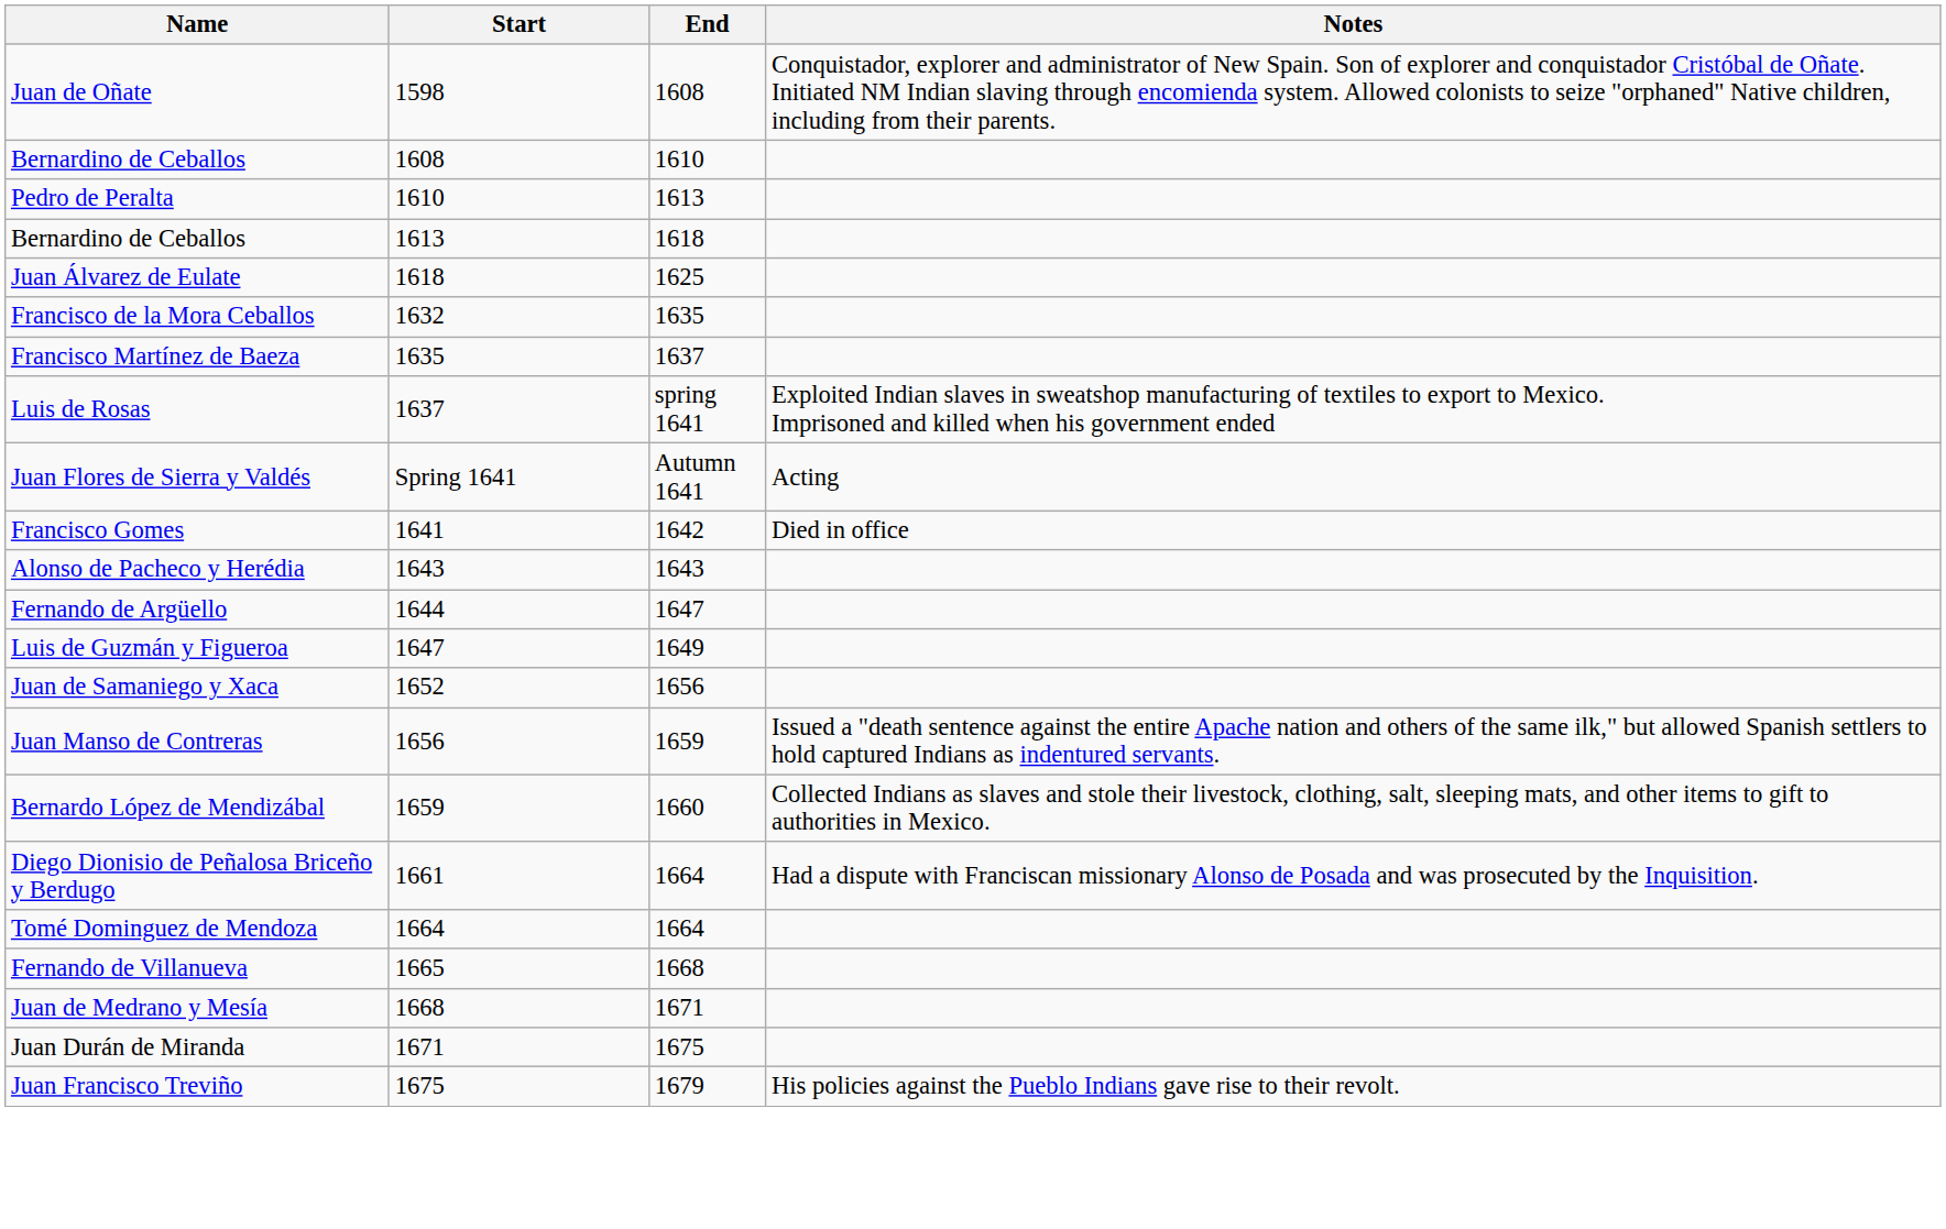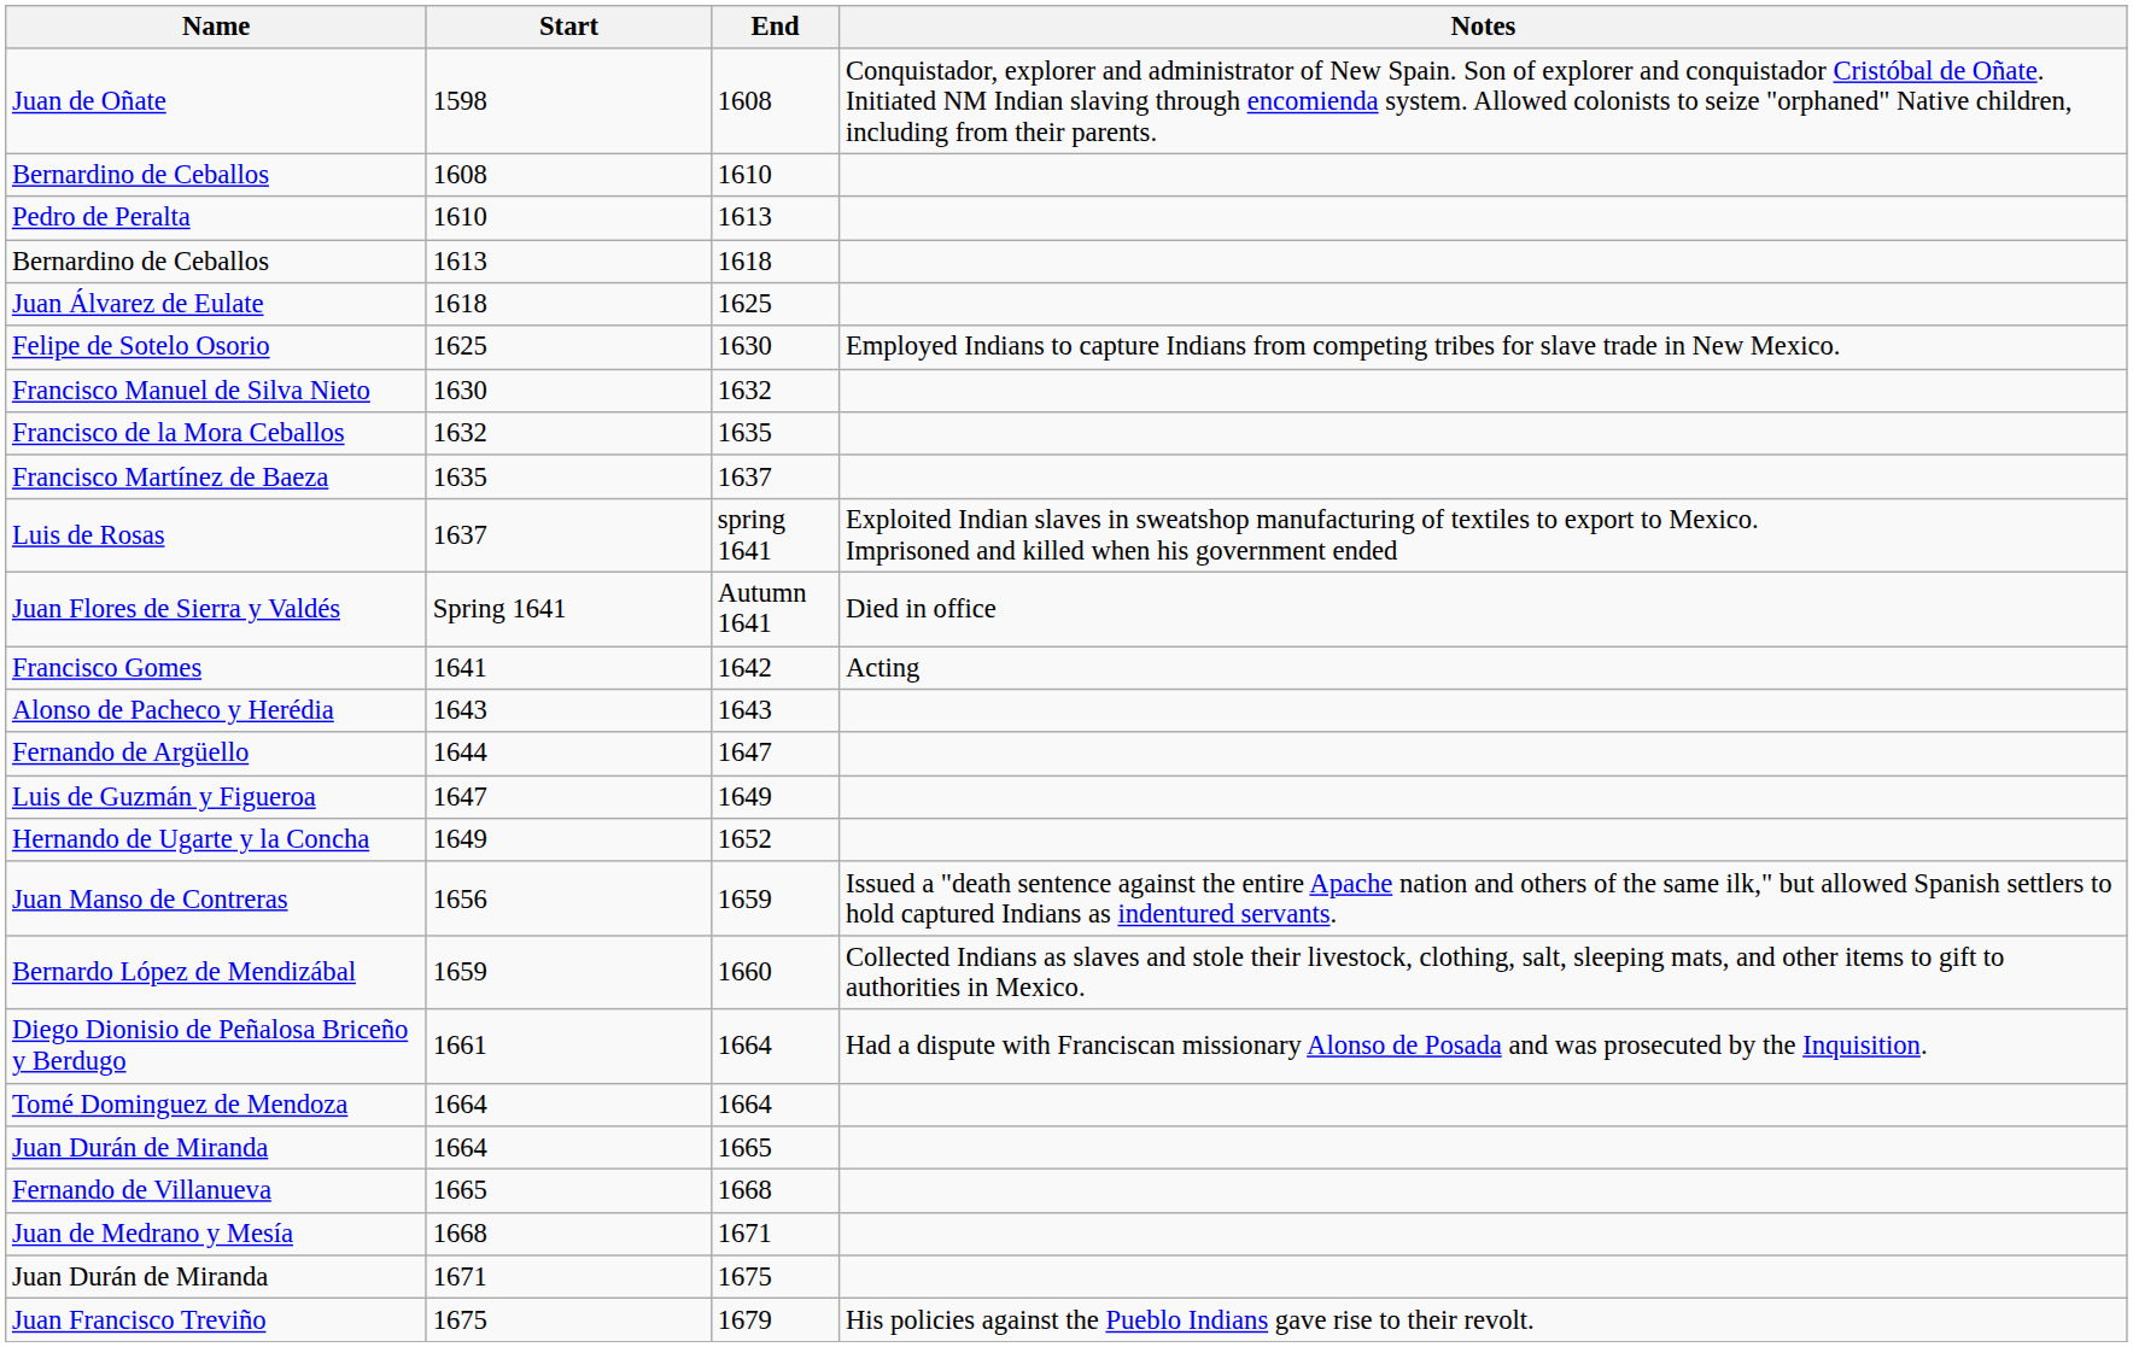 <table class=wikitable>
 <tr>
 <th style="width:15em">Name</th>
 <th style="width:10em">Start</th>
 <th>End</th>
 <th>Notes</th>
 </tr>
 <tr>
 <td><a href='#'>Juan de Oñate</a></td>
 <td>1598</td>
 <td>1608</td>
 <td>Conquistador, explorer and administrator of New Spain. Son of explorer and  conquistador <a href='#'>Cristóbal de Oñate</a>. Initiated NM Indian slaving through <a href='#'>encomienda</a> system. Allowed colonists to seize "orphaned" Native children, including from their parents.</td>
 </tr>
 <tr>
 <td><a href='#'>Bernardino de Ceballos</a></td>
 <td>1608</td>
 <td>1610</td>
 <td></td>
 </tr>
 <tr>
 <td><a href='#'>Pedro de Peralta</a></td>
 <td>1610</td>
 <td>1613</td>
 <td></td>
 </tr>
 <tr>
 <td>Bernardino de Ceballos</td>
 <td>1613</td>
 <td>1618</td>
 <td></td>
 </tr>
 <tr>
 <td><a href='#'>Juan Álvarez de Eulate</a></td>
 <td>1618</td>
 <td>1625</td>
 <td></td>
 </tr>
 <tr>
+<td><a href='#'>Felipe de Sotelo Osorio</a></td>
+<td>1625</td>
+<td>1630</td>
+<td>Employed Indians to capture Indians from competing tribes for slave trade in New Mexico.</td>
+</tr>
+<tr>
+<td><a href='#'>Francisco Manuel de Silva Nieto</a></td>
+<td>1630</td>
+<td>1632</td>
+<td></td>
+</tr>
+<tr>
 <td><a href='#'>Francisco de la Mora Ceballos</a></td>
 <td>1632</td>
 <td>1635</td>
 <td></td>
 </tr>
 <tr>
 <td><a href='#'>Francisco Martínez de Baeza</a></td>
 <td>1635</td>
 <td>1637</td>
 <td></td>
 </tr>
 <tr>
 <td><a href='#'>Luis de Rosas</a></td>
 <td>1637</td>
 <td>spring 1641</td>
 <td>Exploited Indian slaves in sweatshop manufacturing of textiles to export to Mexico.<br>Imprisoned and killed when his government ended</td>
 </tr>
 <tr>
 <td><a href='#'>Juan Flores de Sierra y Valdés</a></td>
 <td>Spring 1641</td>
 <td>Autumn 1641</td>
-<td>Acting</td>
+<td>Died in office</td>
 </tr>
 <tr>
 <td><a href='#'>Francisco Gomes</a></td>
 <td>1641</td>
 <td>1642</td>
-<td>Died in office</td>
+<td>Acting</td>
 </tr>
 <tr>
 <td><a href='#'>Alonso de Pacheco y Herédia</a></td>
 <td>1643</td>
 <td>1643</td>
 <td></td>
 </tr>
 <tr>
 <td><a href='#'>Fernando de Argüello</a></td>
 <td>1644</td>
 <td>1647</td>
 <td></td>
 </tr>
 <tr>
 <td><a href='#'>Luis de Guzmán y Figueroa</a></td>
 <td>1647</td>
 <td>1649</td>
 <td></td>
 </tr>
 <tr>
-<td><a href='#'>Juan de Samaniego y Xaca</a></td>
+<td><a href='#'>Hernando de Ugarte y la Concha</a></td>
+<td>1649</td>
 <td>1652</td>
-<td>1656</td>
 <td></td>
 </tr>
 <tr>
 <td><a href='#'>Juan Manso de Contreras</a></td>
 <td>1656</td>
 <td>1659</td>
 <td>Issued a "death sentence against the entire <a href='#'>Apache</a> nation and others of the same ilk," but allowed Spanish settlers to hold captured Indians as <a href='#'>indentured servants</a>.</td>
 </tr>
 <tr>
 <td><a href='#'>Bernardo López de Mendizábal</a></td>
 <td>1659</td>
 <td>1660</td>
 <td>Collected Indians as slaves and stole their livestock, clothing, salt, sleeping mats, and other items to gift to authorities in Mexico.</td>
 </tr>
 <tr>
 <td><a href='#'>Diego Dionisio de Peñalosa Briceño y Berdugo</a></td>
 <td>1661</td>
 <td>1664</td>
 <td>Had a dispute with Franciscan missionary <a href='#'>Alonso de Posada</a> and was prosecuted by the <a href='#'>Inquisition</a>.</td>
 </tr>
 <tr>
 <td><a href='#'>Tomé Dominguez de Mendoza</a></td>
 <td>1664</td>
 <td>1664</td>
+<td></td>
+</tr>
+<tr>
+<td><a href='#'>Juan Durán de Miranda</a></td>
+<td>1664</td>
+<td>1665</td>
 <td></td>
 </tr>
 <tr>
 <td><a href='#'>Fernando de Villanueva</a></td>
 <td>1665</td>
 <td>1668</td>
 <td></td>
 </tr>
 <tr>
 <td><a href='#'>Juan de Medrano y Mesía</a></td>
 <td>1668</td>
 <td>1671</td>
 <td></td>
 </tr>
 <tr>
 <td>Juan Durán de Miranda</td>
 <td>1671</td>
 <td>1675</td>
 <td></td>
 </tr>
 <tr>
 <td><a href='#'>Juan Francisco Treviño</a></td>
 <td>1675</td>
 <td>1679</td>
 <td>His policies against the <a href='#'>Pueblo Indians</a> gave rise to their revolt.</td>
 </tr>
 <tr>
 </tr>
 </table>
